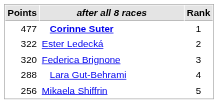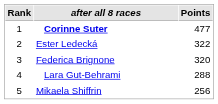 <table cellspacing="1" cellpadding="3" style="border:1px solid #aaa; font-size:86%;">
 <tr style="background:#e4e4e4;">
+<th style="border-bottom:1px solid #aaa; width:10px;">Rank</th>
+<th style="border-bottom:1px solid #aaa; width:200px; white-space:nowrap;"><em>after all 8 races</em></th>
 <th style="border-bottom:1px solid #aaa; width:20px;">Points</th>
-<th style="border-bottom:1px solid #aaa; width:200px; white-space:nowrap;"><em>after all 8 races</em></th>
-<th style="border-bottom:1px solid #aaa; width:10px;">Rank</th>
 </tr>
 <tr>
+<td style="text-align:center;">1</td>
+<td>   <strong><a href='#'>Corinne Suter</a></strong></td>
 <td align="right">477</td>
-<td>   <strong><a href='#'>Corinne Suter</a></strong></td>
-<td style="text-align:center;">1</td>
 </tr>
 <tr>
+<td style="text-align:center;">2</td>
+<td> <a href='#'>Ester Ledecká</a></td>
 <td align="right">322</td>
-<td> <a href='#'>Ester Ledecká</a></td>
-<td style="text-align:center;">2</td>
 </tr>
 <tr>
+<td style="text-align:center;">3</td>
+<td> <a href='#'>Federica Brignone</a></td>
 <td align="right">320</td>
-<td> <a href='#'>Federica Brignone</a></td>
-<td style="text-align:center;">3</td>
 </tr>
 <tr>
+<td style="text-align:center;">4</td>
+<td>   <a href='#'>Lara Gut-Behrami</a></td>
 <td align="right">288</td>
-<td>   <a href='#'>Lara Gut-Behrami</a></td>
-<td style="text-align:center;">4</td>
 </tr>
 <tr>
+<td style="text-align:center;">5</td>
+<td> <a href='#'>Mikaela Shiffrin</a></td>
 <td align="right">256</td>
-<td> <a href='#'>Mikaela Shiffrin</a></td>
-<td style="text-align:center;">5</td>
 </tr>
 </table>
